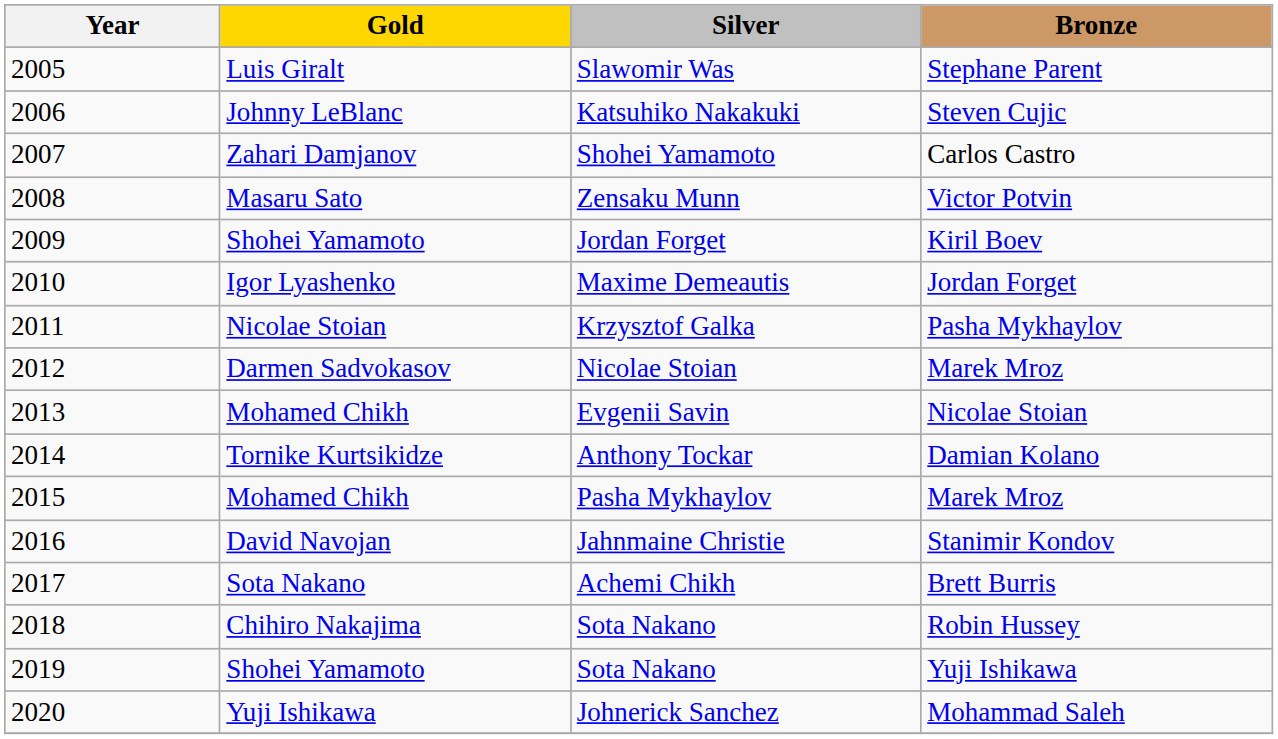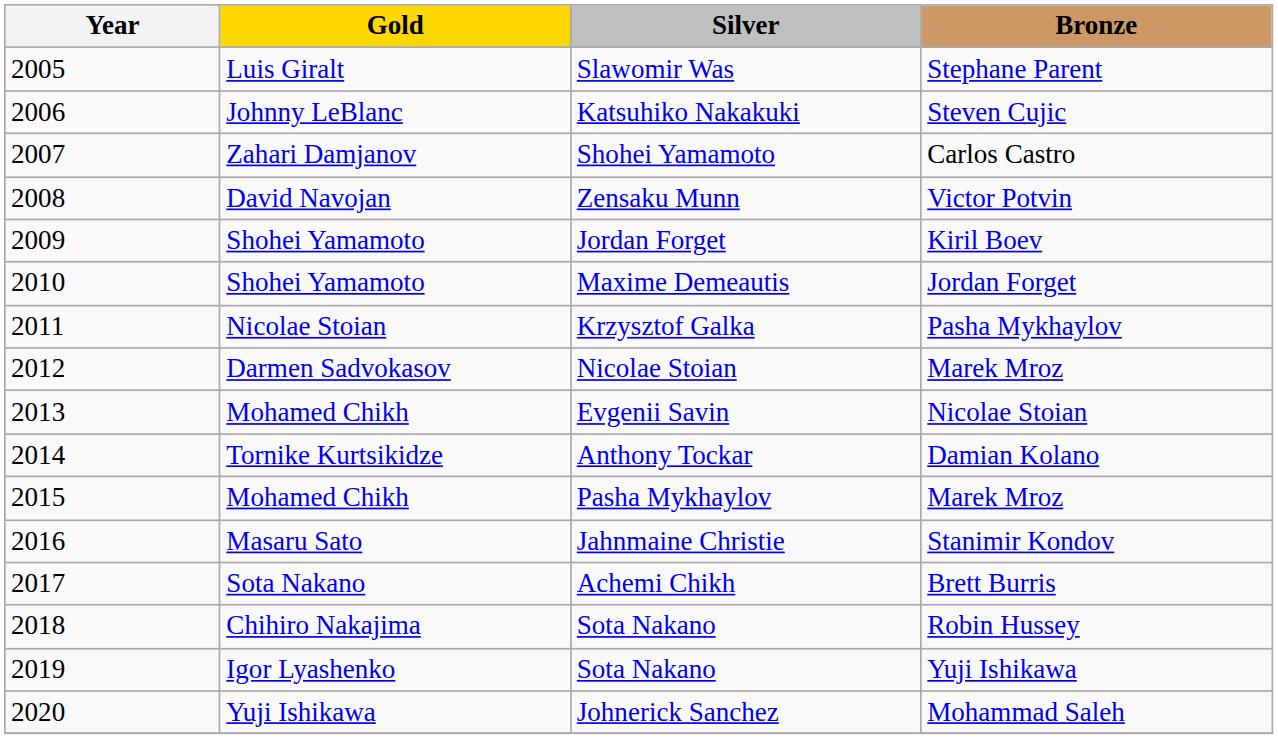 <table class="wikitable">
 <tr align=center>
 <th width="120">Year</th>
 <td width="200" bgcolor="gold"><strong>Gold</strong></td>
 <td width="200" bgcolor="silver"><strong>Silver</strong></td>
 <td width="200" bgcolor="CC9966"><strong>Bronze</strong></td>
 </tr>
 <tr>
 <td>2005</td>
 <td>  <a href='#'>Luis Giralt</a></td>
 <td> <a href='#'>Slawomir Was</a></td>
 <td> <a href='#'>Stephane Parent</a></td>
 </tr>
 <tr>
 <td>2006</td>
 <td> <a href='#'>Johnny LeBlanc</a></td>
 <td>  <a href='#'>Katsuhiko Nakakuki</a></td>
 <td> <a href='#'>Steven Cujic</a></td>
 </tr>
 <tr>
 <td>2007</td>
 <td>  <a href='#'>Zahari Damjanov</a></td>
 <td> <a href='#'>Shohei Yamamoto</a></td>
 <td>  Carlos Castro</td>
 </tr>
 <tr>
 <td>2008</td>
-<td>  <a href='#'>Masaru Sato</a></td>
+<td>  <a href='#'>David Navojan</a></td>
 <td> <a href='#'>Zensaku Munn</a></td>
 <td> <a href='#'>Victor Potvin</a></td>
 </tr>
 <tr>
 <td>2009</td>
 <td> <a href='#'>Shohei Yamamoto</a></td>
 <td> <a href='#'>Jordan Forget</a></td>
 <td>  <a href='#'>Kiril Boev</a></td>
 </tr>
 <tr>
 <td>2010</td>
-<td>  <a href='#'>Igor Lyashenko</a></td>
+<td> <a href='#'>Shohei Yamamoto</a></td>
 <td>  <a href='#'>Maxime Demeautis</a></td>
 <td> <a href='#'>Jordan Forget</a></td>
 </tr>
 <tr>
 <td>2011</td>
 <td>  <a href='#'>Nicolae Stoian</a></td>
 <td>  <a href='#'>Krzysztof Galka</a></td>
 <td> <a href='#'>Pasha Mykhaylov</a></td>
 </tr>
 <tr>
 <td>2012</td>
 <td>  <a href='#'>Darmen Sadvokasov</a></td>
 <td>  <a href='#'>Nicolae Stoian</a></td>
 <td> <a href='#'>Marek Mroz</a></td>
 </tr>
 <tr>
 <td>2013</td>
 <td> <a href='#'>Mohamed Chikh</a></td>
 <td>  <a href='#'>Evgenii Savin</a></td>
 <td>  <a href='#'>Nicolae Stoian</a></td>
 </tr>
 <tr>
 <td>2014</td>
 <td>  <a href='#'>Tornike Kurtsikidze</a></td>
 <td> <a href='#'>Anthony Tockar</a></td>
 <td> <a href='#'>Damian Kolano</a></td>
 </tr>
 <tr>
 <td>2015</td>
 <td> <a href='#'>Mohamed Chikh</a></td>
 <td> <a href='#'>Pasha Mykhaylov</a></td>
 <td> <a href='#'>Marek Mroz</a></td>
 </tr>
 <tr>
 <td>2016</td>
-<td>  <a href='#'>David Navojan</a></td>
+<td>  <a href='#'>Masaru Sato</a></td>
 <td>  <a href='#'>Jahnmaine Christie</a></td>
 <td> <a href='#'>Stanimir Kondov</a></td>
 </tr>
 <tr>
 <td>2017</td>
 <td> <a href='#'>Sota Nakano</a></td>
 <td> <a href='#'>Achemi Chikh</a></td>
 <td> <a href='#'>Brett Burris</a></td>
 </tr>
 <tr>
 <td>2018</td>
 <td>  <a href='#'>Chihiro Nakajima</a></td>
 <td> <a href='#'>Sota Nakano</a></td>
 <td> <a href='#'>Robin Hussey</a></td>
 </tr>
 <tr>
 <td>2019</td>
-<td> <a href='#'>Shohei Yamamoto</a></td>
+<td>  <a href='#'>Igor Lyashenko</a></td>
 <td> <a href='#'>Sota Nakano</a></td>
 <td> <a href='#'>Yuji Ishikawa</a></td>
 </tr>
 <tr>
 <td>2020</td>
 <td> <a href='#'>Yuji Ishikawa</a></td>
 <td> <a href='#'>Johnerick Sanchez</a></td>
 <td> <a href='#'>Mohammad Saleh</a></td>
 </tr>
 <tr>
 </tr>
 </table>
